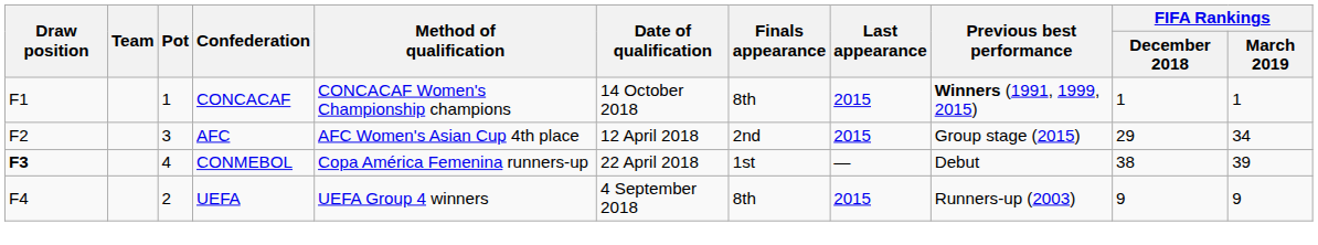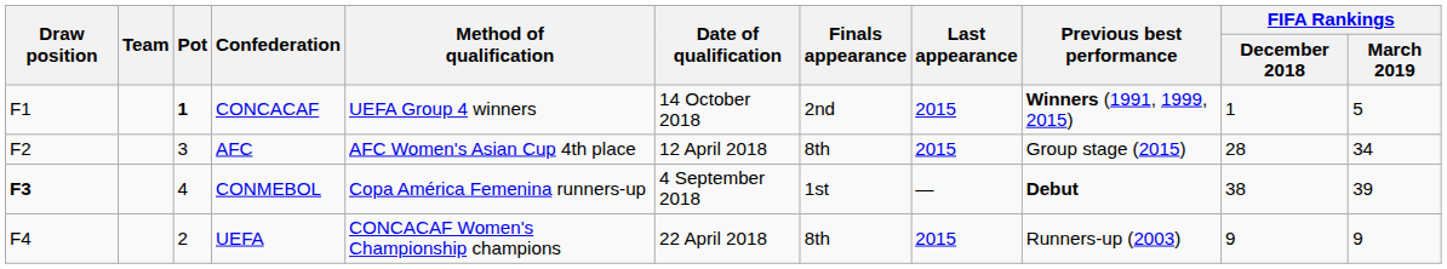 <table class="wikitable sortable">
 <tr>
 <th rowspan=2>Draw position</th>
 <th rowspan=2>Team</th>
 <th rowspan=2>Pot</th>
 <th rowspan=2>Confederation</th>
 <th rowspan=2>Method of<br>qualification</th>
 <th rowspan=2>Date of<br>qualification</th>
 <th rowspan=2 data-sort-type="number">Finals<br>appearance</th>
 <th rowspan=2>Last<br>appearance</th>
 <th rowspan=2>Previous best<br>performance</th>
 <th colspan=2><a href='#'>FIFA Rankings</a></th>
 </tr>
 <tr>
 <th>December 2018</th>
 <th>March 2019</th>
 </tr>
 <tr>
 <td>F1</td>
 <td style=white-space:nowrap></td>
-<td>1</td>
+<td><strong>1</strong></td>
 <td><a href='#'>CONCACAF</a></td>
-<td><a href='#'>CONCACAF Women's Championship</a> champions</td>
+<td><a href='#'>UEFA Group 4</a> winners</td>
 <td>14 October 2018</td>
-<td>8th</td>
+<td>2nd</td>
 <td><a href='#'>2015</a></td>
 <td data-sort-value="1"><strong>Winners</strong> (<a href='#'>1991</a>, <a href='#'>1999</a>, <a href='#'>2015</a>)</td>
 <td>1</td>
-<td>1</td>
+<td>5</td>
 </tr>
 <tr>
 <td>F2</td>
 <td style=white-space:nowrap></td>
 <td>3</td>
 <td><a href='#'>AFC</a></td>
 <td><a href='#'>AFC Women's Asian Cup</a> 4th place</td>
 <td>12 April 2018</td>
-<td>2nd</td>
+<td>8th</td>
 <td><a href='#'>2015</a></td>
 <td data-sort-value="17">Group stage (<a href='#'>2015</a>)</td>
-<td>29</td>
+<td>28</td>
 <td>34</td>
 </tr>
 <tr>
 <td><strong>F3</strong></td>
 <td style=white-space:nowrap></td>
 <td>4</td>
 <td><a href='#'>CONMEBOL</a></td>
 <td><a href='#'>Copa América Femenina</a> runners-up</td>
-<td>22 April 2018</td>
+<td>4 September 2018</td>
 <td>1st</td>
 <td>—</td>
-<td data-sort-value="99">Debut</td>
+<td data-sort-value="99"><strong>Debut</strong></td>
 <td>38</td>
 <td>39</td>
 </tr>
 <tr>
 <td>F4</td>
 <td style=white-space:nowrap></td>
 <td>2</td>
 <td><a href='#'>UEFA</a></td>
-<td><a href='#'>UEFA Group 4</a> winners</td>
-<td>4 September 2018</td>
+<td><a href='#'>CONCACAF Women's Championship</a> champions</td>
+<td>22 April 2018</td>
 <td>8th</td>
 <td><a href='#'>2015</a></td>
 <td data-sort-value="2">Runners-up (<a href='#'>2003</a>)</td>
 <td>9</td>
 <td>9</td>
 </tr>
 </table>
